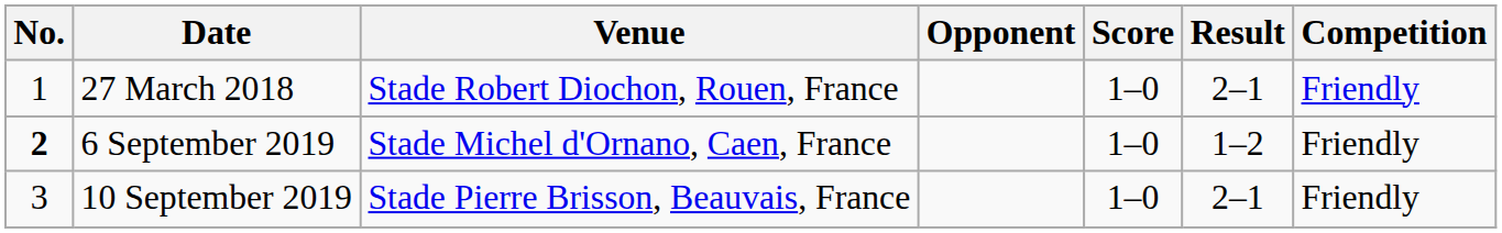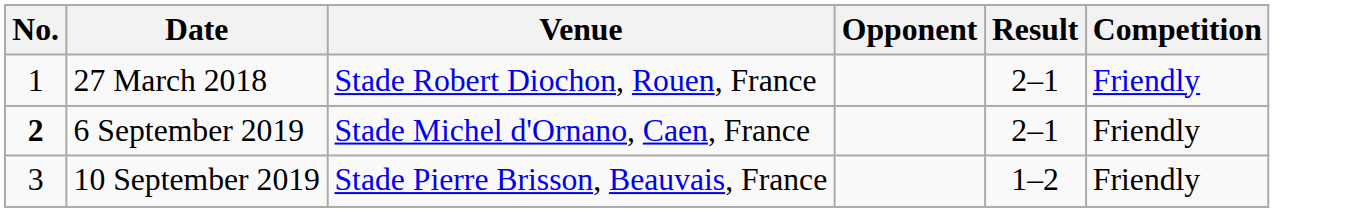 <table class="wikitable sortable">
 <tr>
 <th scope="col">No.</th>
 <th scope="col">Date</th>
 <th scope="col">Venue</th>
 <th scope="col">Opponent</th>
-<th scope="col">Score</th>
 <th scope="col">Result</th>
 <th scope="col">Competition</th>
 </tr>
 <tr>
 <td align="center">1</td>
 <td>27 March 2018</td>
 <td><a href='#'>Stade Robert Diochon</a>, <a href='#'>Rouen</a>, France</td>
 <td></td>
-<td align=center>1–0</td>
 <td align="center">2–1</td>
 <td><a href='#'>Friendly</a></td>
 </tr>
 <tr>
 <td align="center"><strong>2</strong></td>
 <td>6 September 2019</td>
 <td><a href='#'>Stade Michel d'Ornano</a>, <a href='#'>Caen</a>, France</td>
 <td></td>
-<td align="center">1–0</td>
-<td align="center">1–2</td>
+<td align="center">2–1</td>
 <td>Friendly</td>
 </tr>
 <tr>
 <td align="center">3</td>
 <td>10 September 2019</td>
 <td><a href='#'>Stade Pierre Brisson</a>, <a href='#'>Beauvais</a>, France</td>
 <td></td>
-<td align="center">1–0</td>
-<td align="center">2–1</td>
+<td align="center">1–2</td>
 <td>Friendly</td>
 </tr>
 </table>
